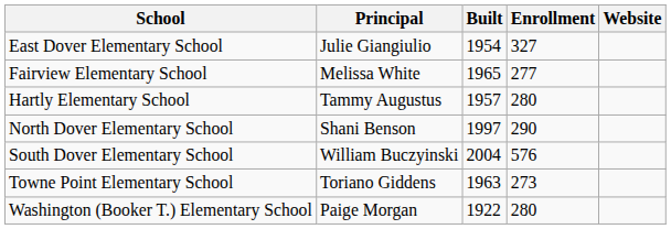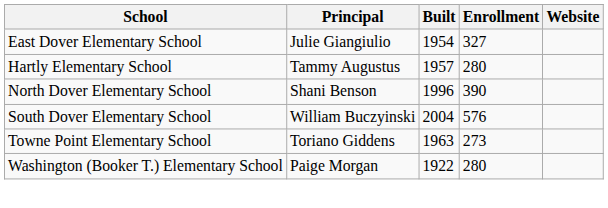 <table class="wikitable" border="1">
 <tr>
 <th>School</th>
 <th>Principal</th>
 <th>Built</th>
 <th>Enrollment</th>
 <th>Website</th>
 </tr>
 <tr>
 <td>East Dover Elementary School</td>
 <td>Julie Giangiulio</td>
 <td>1954</td>
 <td>327</td>
 <td></td>
 </tr>
 <tr>
-<td>Fairview Elementary School</td>
-<td>Melissa White</td>
-<td>1965</td>
-<td>277</td>
-<td></td>
-</tr>
-<tr>
 <td>Hartly Elementary School</td>
 <td>Tammy Augustus</td>
 <td>1957</td>
 <td>280</td>
 <td></td>
 </tr>
 <tr>
 <td>North Dover Elementary School</td>
 <td>Shani Benson</td>
-<td>1997</td>
-<td>290</td>
+<td>1996</td>
+<td>390</td>
 <td></td>
 </tr>
 <tr>
 <td>South Dover Elementary School</td>
 <td>William Buczyinski</td>
 <td>2004</td>
 <td>576</td>
 <td></td>
 </tr>
 <tr>
 <td>Towne Point Elementary School</td>
 <td>Toriano Giddens</td>
 <td>1963</td>
 <td>273</td>
 <td></td>
 </tr>
 <tr>
 <td>Washington (Booker T.) Elementary School</td>
 <td>Paige Morgan</td>
 <td>1922</td>
 <td>280</td>
 <td></td>
 </tr>
 </table>
